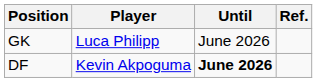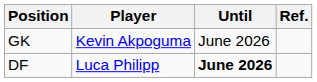 <table class="wikitable">
 <tr>
 <th>Position</th>
 <th>Player</th>
 <th>Until</th>
 <th>Ref.</th>
 </tr>
 <tr>
 <td>GK</td>
-<td> <a href='#'>Luca Philipp</a></td>
+<td> <a href='#'>Kevin Akpoguma</a></td>
 <td>June 2026</td>
 <td></td>
 </tr>
 <tr>
 <td>DF</td>
-<td> <a href='#'>Kevin Akpoguma</a></td>
+<td> <a href='#'>Luca Philipp</a></td>
 <td><strong>June 2026</strong></td>
 <td></td>
 </tr>
 </table>
